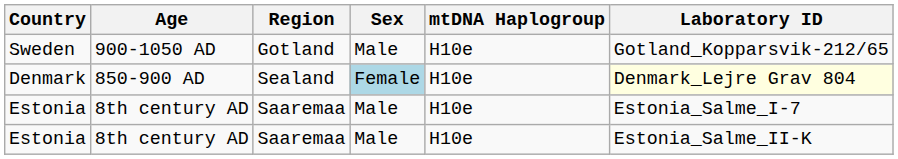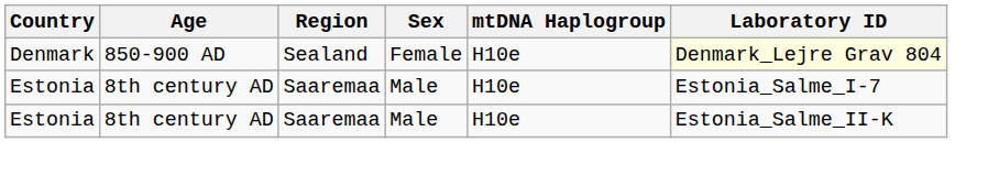 <table class="wikitable">
 <tr>
 <th>Country</th>
 <th>Age</th>
 <th>Region</th>
 <th>Sex</th>
 <th>mtDNA Haplogroup</th>
 <th>Laboratory ID</th>
 </tr>
 <tr>
-<td>Sweden</td>
-<td>900-1050 AD</td>
-<td>Gotland</td>
-<td>Male</td>
-<td>H10e</td>
-<td>Gotland_Kopparsvik-212/65</td>
-</tr>
-<tr>
 <td>Denmark</td>
 <td>850-900 AD</td>
 <td>Sealand</td>
-<td style="background: lightblue;">Female</td>
+<td>Female</td>
 <td>H10e</td>
 <td style="background: lightyellow;">Denmark_Lejre Grav 804</td>
 </tr>
 <tr>
 <td>Estonia</td>
 <td>8th century AD</td>
 <td>Saaremaa</td>
 <td>Male</td>
 <td>H10e</td>
 <td>Estonia_Salme_I-7</td>
 </tr>
 <tr>
 <td>Estonia</td>
 <td>8th century AD</td>
 <td>Saaremaa</td>
 <td>Male</td>
 <td>H10e</td>
 <td>Estonia_Salme_II-K</td>
 </tr>
 </table>
